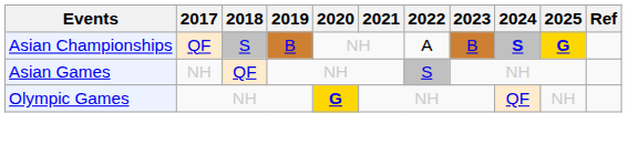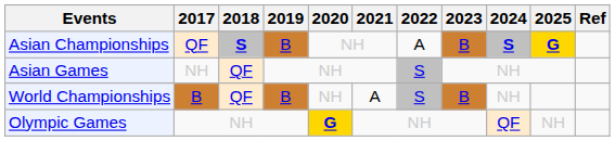 <table class="wikitable" style="font-size: 90%; text-align:center">
 <tr>
 <th>Events</th>
 <th>2017</th>
 <th>2018</th>
 <th>2019</th>
 <th>2020</th>
 <th>2021</th>
 <th>2022</th>
 <th>2023</th>
 <th>2024</th>
 <th>2025</th>
 <th>Ref</th>
 </tr>
 <tr>
 <td bgcolor="#ECF2FF"; align="left"><a href='#'>Asian Championships</a></td>
 <td bgcolor=FFEBCD><a href='#'>QF</a></td>
-<td bgcolor=silver><a href='#'>S</a></td>
+<td bgcolor=silver><strong><a href='#'>S</a></strong></td>
 <td bgcolor=CD7F32><a href='#'>B</a></td>
 <td colspan="2" style=color:#ccc>NH</td>
 <td>A</td>
 <td bgcolor=CD7F32><a href='#'>B</a></td>
 <td bgcolor=silver><strong><a href='#'>S</a></strong></td>
 <td bgcolor=gold><a href='#'><strong>G</strong></a></td>
 <td></td>
 </tr>
 <tr>
 <td bgcolor="#ECF2FF"; align="left"><a href='#'>Asian Games</a></td>
 <td style=color:#ccc>NH</td>
 <td bgcolor=FFEBCD><a href='#'>QF</a></td>
 <td colspan="3" style=color:#ccc>NH</td>
 <td bgcolor=silver><a href='#'>S</a></td>
 <td colspan="3" style=color:#ccc>NH</td>
 <td></td>
 </tr>
 <tr>
+<td bgcolor="#ECF2FF"; align="left"><a href='#'>World Championships</a></td>
+<td bgcolor=CD7F32><a href='#'>B</a></td>
+<td bgcolor=FFEBCD><a href='#'>QF</a></td>
+<td bgcolor=CD7F32><a href='#'>B</a></td>
+<td style=color:#ccc>NH</td>
+<td>A</td>
+<td bgcolor=silver><a href='#'>S</a></td>
+<td bgcolor=CD7F32><a href='#'>B</a></td>
+<td style=color:#ccc>NH</td>
+<td></td>
+<td></td>
+</tr>
+<tr>
 <td bgcolor="#ECF2FF"; align="left"><a href='#'>Olympic Games</a></td>
 <td colspan="3" style=color:#ccc>NH</td>
 <td bgcolor=gold><a href='#'><strong>G</strong></a></td>
 <td colspan="3" style=color:#ccc>NH</td>
 <td bgcolor=FFEBCD><a href='#'>QF</a></td>
 <td style=color:#ccc>NH</td>
 <td></td>
 </tr>
 </table>
